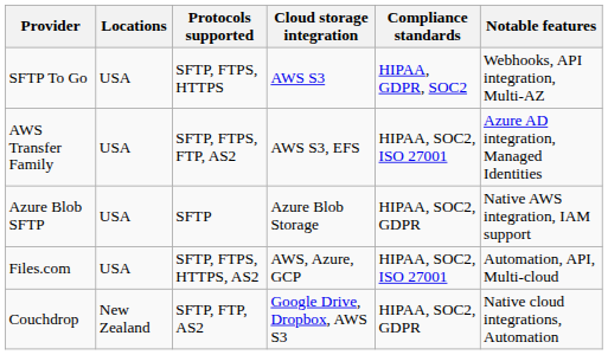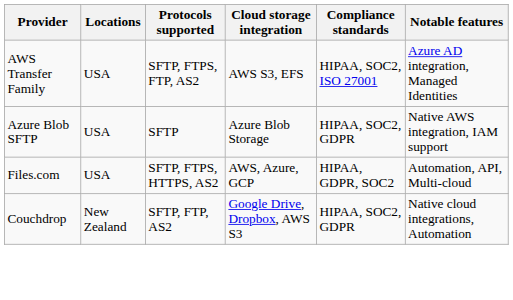 <table class="wikitable">
 <tr>
 <th>Provider</th>
 <th>Locations</th>
 <th>Protocols supported</th>
 <th>Cloud storage integration</th>
 <th>Compliance standards</th>
 <th>Notable features</th>
-</tr>
-<tr>
-<td>SFTP To Go</td>
-<td>USA</td>
-<td>SFTP, FTPS, HTTPS</td>
-<td><a href='#'>AWS S3</a></td>
-<td><a href='#'>HIPAA</a>, <a href='#'>GDPR</a>, <a href='#'>SOC2</a></td>
-<td>Webhooks, API integration, Multi-AZ</td>
 </tr>
 <tr>
 <td>AWS Transfer Family</td>
 <td>USA</td>
 <td>SFTP, FTPS, FTP, AS2</td>
 <td>AWS S3, EFS</td>
 <td>HIPAA, SOC2, <a href='#'>ISO 27001</a></td>
 <td><a href='#'>Azure AD</a> integration, Managed Identities</td>
 </tr>
 <tr>
 <td>Azure Blob SFTP</td>
 <td>USA</td>
 <td>SFTP</td>
 <td>Azure Blob Storage</td>
 <td>HIPAA, SOC2, GDPR</td>
 <td>Native AWS integration, IAM support</td>
 </tr>
 <tr>
 <td>Files.com</td>
 <td>USA</td>
 <td>SFTP, FTPS, HTTPS, AS2</td>
 <td>AWS, Azure, GCP</td>
-<td>HIPAA, SOC2, <a href='#'>ISO 27001</a></td>
+<td>HIPAA, GDPR, SOC2</td>
 <td>Automation, API, Multi-cloud</td>
 </tr>
 <tr>
 <td>Couchdrop</td>
 <td>New Zealand</td>
 <td>SFTP, FTP, AS2</td>
 <td><a href='#'>Google Drive</a>, <a href='#'>Dropbox</a>, AWS S3</td>
 <td>HIPAA, SOC2, GDPR</td>
 <td>Native cloud integrations, Automation</td>
 </tr>
 </table>
